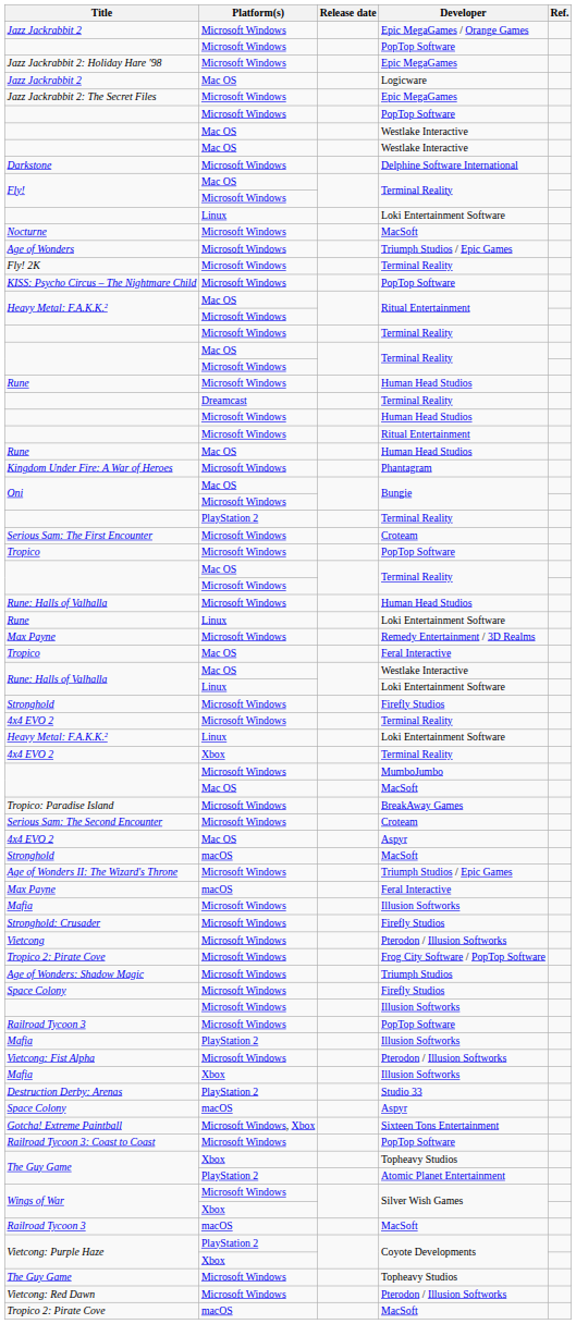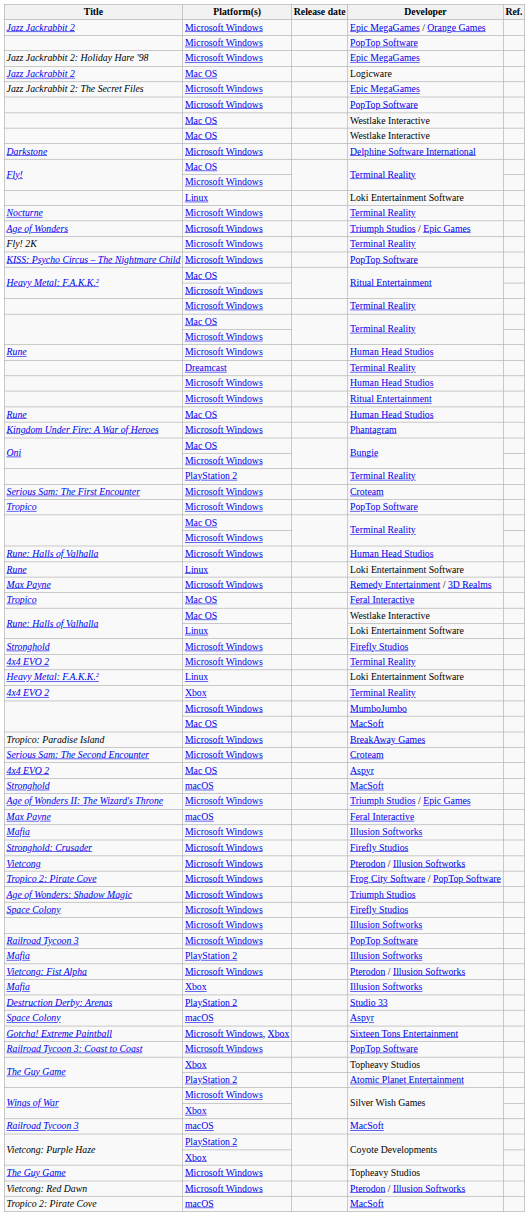 <table class="wikitable sortable">
 <tr>
 <th>Title</th>
 <th>Platform(s)</th>
 <th>Release date</th>
 <th>Developer</th>
 <th>Ref.</th>
 </tr>
 <tr>
 <td><em><a href='#'>Jazz Jackrabbit 2</a></em></td>
 <td><a href='#'>Microsoft Windows</a></td>
 <td></td>
 <td><a href='#'>Epic MegaGames</a> / <a href='#'>Orange Games</a></td>
 <td></td>
 </tr>
 <tr>
 <td><em></em></td>
 <td><a href='#'>Microsoft Windows</a></td>
 <td></td>
 <td><a href='#'>PopTop Software</a></td>
 <td></td>
 </tr>
 <tr>
 <td><em>Jazz Jackrabbit 2: Holiday Hare '98</em></td>
 <td><a href='#'>Microsoft Windows</a></td>
 <td></td>
 <td><a href='#'>Epic MegaGames</a></td>
 <td></td>
 </tr>
 <tr>
 <td><em><a href='#'>Jazz Jackrabbit 2</a></em></td>
 <td><a href='#'>Mac OS</a></td>
 <td></td>
 <td>Logicware</td>
 <td></td>
 </tr>
 <tr>
 <td><em>Jazz Jackrabbit 2: The Secret Files</em></td>
 <td><a href='#'>Microsoft Windows</a></td>
 <td></td>
 <td><a href='#'>Epic MegaGames</a></td>
 <td></td>
 </tr>
 <tr>
 <td><em></em></td>
 <td><a href='#'>Microsoft Windows</a></td>
 <td></td>
 <td><a href='#'>PopTop Software</a></td>
 <td></td>
 </tr>
 <tr>
 <td><em></em></td>
 <td><a href='#'>Mac OS</a></td>
 <td></td>
 <td>Westlake Interactive</td>
 <td></td>
 </tr>
 <tr>
 <td><em></em></td>
 <td><a href='#'>Mac OS</a></td>
 <td></td>
 <td>Westlake Interactive</td>
 <td></td>
 </tr>
 <tr>
 <td><em><a href='#'>Darkstone</a></em></td>
 <td><a href='#'>Microsoft Windows</a></td>
 <td></td>
 <td><a href='#'>Delphine Software International</a></td>
 <td></td>
 </tr>
 <tr>
 <td rowspan="2"><em><a href='#'>Fly!</a></em></td>
 <td><a href='#'>Mac OS</a></td>
 <td rowspan="2"></td>
 <td rowspan="2"><a href='#'>Terminal Reality</a></td>
 <td></td>
 </tr>
 <tr>
 <td><a href='#'>Microsoft Windows</a></td>
 <td></td>
 </tr>
 <tr>
 <td><em></em></td>
 <td><a href='#'>Linux</a></td>
 <td></td>
 <td>Loki Entertainment Software</td>
 <td></td>
 </tr>
 <tr>
 <td><em><a href='#'>Nocturne</a></em></td>
 <td><a href='#'>Microsoft Windows</a></td>
 <td></td>
-<td><a href='#'>MacSoft</a></td>
+<td><a href='#'>Terminal Reality</a></td>
 <td></td>
 </tr>
 <tr>
 <td><em><a href='#'>Age of Wonders</a></em></td>
 <td><a href='#'>Microsoft Windows</a></td>
 <td></td>
 <td><a href='#'>Triumph Studios</a> / <a href='#'>Epic Games</a></td>
 <td></td>
 </tr>
 <tr>
 <td><em>Fly! 2K</em></td>
 <td><a href='#'>Microsoft Windows</a></td>
 <td></td>
 <td><a href='#'>Terminal Reality</a></td>
 <td></td>
 </tr>
 <tr>
 <td><em><a href='#'>KISS: Psycho Circus – The Nightmare Child</a></em></td>
 <td><a href='#'>Microsoft Windows</a></td>
 <td></td>
 <td><a href='#'>PopTop Software</a></td>
 <td></td>
 </tr>
 <tr>
 <td rowspan="2"><em><a href='#'>Heavy Metal: F.A.K.K.²</a></em></td>
 <td><a href='#'>Mac OS</a></td>
 <td rowspan="2"></td>
 <td rowspan="2"><a href='#'>Ritual Entertainment</a></td>
 <td></td>
 </tr>
 <tr>
 <td><a href='#'>Microsoft Windows</a></td>
 <td></td>
 </tr>
 <tr>
 <td><em></em></td>
 <td><a href='#'>Microsoft Windows</a></td>
 <td></td>
 <td><a href='#'>Terminal Reality</a></td>
 <td></td>
 </tr>
 <tr>
 <td rowspan="2"><em></em></td>
 <td><a href='#'>Mac OS</a></td>
 <td rowspan="2"></td>
 <td rowspan="2"><a href='#'>Terminal Reality</a></td>
 <td></td>
 </tr>
 <tr>
 <td><a href='#'>Microsoft Windows</a></td>
 <td></td>
 </tr>
 <tr>
 <td><em><a href='#'>Rune</a></em></td>
 <td><a href='#'>Microsoft Windows</a></td>
 <td></td>
 <td><a href='#'>Human Head Studios</a></td>
 <td></td>
 </tr>
 <tr>
 <td><em></em></td>
 <td><a href='#'>Dreamcast</a></td>
 <td></td>
 <td><a href='#'>Terminal Reality</a></td>
 <td></td>
 </tr>
 <tr>
 <td><em></em></td>
 <td><a href='#'>Microsoft Windows</a></td>
 <td></td>
 <td><a href='#'>Human Head Studios</a></td>
 <td></td>
 </tr>
 <tr>
 <td><em></em></td>
 <td><a href='#'>Microsoft Windows</a></td>
 <td></td>
 <td><a href='#'>Ritual Entertainment</a></td>
 <td></td>
 </tr>
 <tr>
 <td><em><a href='#'>Rune</a></em></td>
 <td><a href='#'>Mac OS</a></td>
 <td></td>
 <td><a href='#'>Human Head Studios</a></td>
 <td></td>
 </tr>
 <tr>
 <td><em><a href='#'>Kingdom Under Fire: A War of Heroes</a></em></td>
 <td><a href='#'>Microsoft Windows</a></td>
 <td></td>
 <td><a href='#'>Phantagram</a></td>
 <td></td>
 </tr>
 <tr>
 <td rowspan="2"><em><a href='#'>Oni</a></em></td>
 <td><a href='#'>Mac OS</a></td>
 <td rowspan="2"></td>
 <td rowspan="2"><a href='#'>Bungie</a></td>
 <td></td>
 </tr>
 <tr>
 <td><a href='#'>Microsoft Windows</a></td>
 <td></td>
 </tr>
 <tr>
 <td><em></em></td>
 <td><a href='#'>PlayStation 2</a></td>
 <td></td>
 <td><a href='#'>Terminal Reality</a></td>
 <td></td>
 </tr>
 <tr>
 <td><em><a href='#'>Serious Sam: The First Encounter</a></em></td>
 <td><a href='#'>Microsoft Windows</a></td>
 <td></td>
 <td><a href='#'>Croteam</a></td>
 <td></td>
 </tr>
 <tr>
 <td><em><a href='#'>Tropico</a></em></td>
 <td><a href='#'>Microsoft Windows</a></td>
 <td></td>
 <td><a href='#'>PopTop Software</a></td>
 <td></td>
 </tr>
 <tr>
 <td rowspan="2"><em></em></td>
 <td><a href='#'>Mac OS</a></td>
 <td rowspan="2"></td>
 <td rowspan="2"><a href='#'>Terminal Reality</a></td>
 <td></td>
 </tr>
 <tr>
 <td><a href='#'>Microsoft Windows</a></td>
 <td></td>
 </tr>
 <tr>
 <td><em><a href='#'>Rune: Halls of Valhalla</a></em></td>
 <td><a href='#'>Microsoft Windows</a></td>
 <td></td>
 <td><a href='#'>Human Head Studios</a></td>
 <td></td>
 </tr>
 <tr>
 <td><em><a href='#'>Rune</a></em></td>
 <td><a href='#'>Linux</a></td>
 <td></td>
 <td>Loki Entertainment Software</td>
 <td></td>
 </tr>
 <tr>
 <td><em><a href='#'>Max Payne</a></em></td>
 <td><a href='#'>Microsoft Windows</a></td>
 <td></td>
 <td><a href='#'>Remedy Entertainment</a> / <a href='#'>3D Realms</a></td>
 <td></td>
 </tr>
 <tr>
 <td><em><a href='#'>Tropico</a></em></td>
 <td><a href='#'>Mac OS</a></td>
 <td></td>
 <td><a href='#'>Feral Interactive</a></td>
 <td></td>
 </tr>
 <tr>
 <td rowspan="2"><em><a href='#'>Rune: Halls of Valhalla</a></em></td>
 <td><a href='#'>Mac OS</a></td>
 <td rowspan="2"></td>
 <td>Westlake Interactive</td>
 <td></td>
 </tr>
 <tr>
 <td><a href='#'>Linux</a></td>
 <td>Loki Entertainment Software</td>
 <td></td>
 </tr>
 <tr>
 <td><em><a href='#'>Stronghold</a></em></td>
 <td><a href='#'>Microsoft Windows</a></td>
 <td></td>
 <td><a href='#'>Firefly Studios</a></td>
 <td></td>
 </tr>
 <tr>
 <td><em><a href='#'>4x4 EVO 2</a></em></td>
 <td><a href='#'>Microsoft Windows</a></td>
 <td></td>
 <td><a href='#'>Terminal Reality</a></td>
 <td></td>
 </tr>
 <tr>
 <td><em><a href='#'>Heavy Metal: F.A.K.K.²</a></em></td>
 <td><a href='#'>Linux</a></td>
 <td></td>
 <td>Loki Entertainment Software</td>
 <td></td>
 </tr>
 <tr>
 <td><em><a href='#'>4x4 EVO 2</a></em></td>
 <td><a href='#'>Xbox</a></td>
 <td></td>
 <td><a href='#'>Terminal Reality</a></td>
 <td></td>
 </tr>
 <tr>
 <td rowspan="2"><em></em></td>
 <td><a href='#'>Microsoft Windows</a></td>
 <td></td>
 <td><a href='#'>MumboJumbo</a></td>
 <td></td>
 </tr>
 <tr>
 <td><a href='#'>Mac OS</a></td>
 <td></td>
 <td><a href='#'>MacSoft</a></td>
 <td></td>
 </tr>
 <tr>
 <td><em>Tropico: Paradise Island</em></td>
 <td><a href='#'>Microsoft Windows</a></td>
 <td></td>
 <td><a href='#'>BreakAway Games</a></td>
 <td></td>
 </tr>
 <tr>
 <td><em><a href='#'>Serious Sam: The Second Encounter</a></em></td>
 <td><a href='#'>Microsoft Windows</a></td>
 <td></td>
 <td><a href='#'>Croteam</a></td>
 <td></td>
 </tr>
 <tr>
 <td><em><a href='#'>4x4 EVO 2</a></em></td>
 <td><a href='#'>Mac OS</a></td>
 <td></td>
 <td><a href='#'>Aspyr</a></td>
 <td></td>
 </tr>
 <tr>
 <td><em><a href='#'>Stronghold</a></em></td>
 <td><a href='#'>macOS</a></td>
 <td></td>
 <td><a href='#'>MacSoft</a></td>
 <td></td>
 </tr>
 <tr>
 <td><em><a href='#'>Age of Wonders II: The Wizard's Throne</a></em></td>
 <td><a href='#'>Microsoft Windows</a></td>
 <td></td>
 <td><a href='#'>Triumph Studios</a> / <a href='#'>Epic Games</a></td>
 <td></td>
 </tr>
 <tr>
 <td><em><a href='#'>Max Payne</a></em></td>
 <td><a href='#'>macOS</a></td>
 <td></td>
 <td><a href='#'>Feral Interactive</a></td>
 <td></td>
 </tr>
 <tr>
 <td><em><a href='#'>Mafia</a></em></td>
 <td><a href='#'>Microsoft Windows</a></td>
 <td></td>
 <td><a href='#'>Illusion Softworks</a></td>
 <td></td>
 </tr>
 <tr>
 <td><em><a href='#'>Stronghold: Crusader</a></em></td>
 <td><a href='#'>Microsoft Windows</a></td>
 <td></td>
 <td><a href='#'>Firefly Studios</a></td>
 <td></td>
 </tr>
 <tr>
 <td><em><a href='#'>Vietcong</a></em></td>
 <td><a href='#'>Microsoft Windows</a></td>
 <td></td>
 <td><a href='#'>Pterodon</a> / <a href='#'>Illusion Softworks</a></td>
 <td></td>
 </tr>
 <tr>
 <td><em><a href='#'>Tropico 2: Pirate Cove</a></em></td>
 <td><a href='#'>Microsoft Windows</a></td>
 <td></td>
 <td><a href='#'>Frog City Software</a> / <a href='#'>PopTop Software</a></td>
 <td></td>
 </tr>
 <tr>
 <td><em><a href='#'>Age of Wonders: Shadow Magic</a></em></td>
 <td><a href='#'>Microsoft Windows</a></td>
 <td></td>
 <td><a href='#'>Triumph Studios</a></td>
 <td></td>
 </tr>
 <tr>
 <td><em><a href='#'>Space Colony</a></em></td>
 <td><a href='#'>Microsoft Windows</a></td>
 <td></td>
 <td><a href='#'>Firefly Studios</a></td>
 <td></td>
 </tr>
 <tr>
 <td><em></em></td>
 <td><a href='#'>Microsoft Windows</a></td>
 <td></td>
 <td><a href='#'>Illusion Softworks</a></td>
 <td></td>
 </tr>
 <tr>
 <td><em><a href='#'>Railroad Tycoon 3</a></em></td>
 <td><a href='#'>Microsoft Windows</a></td>
 <td></td>
 <td><a href='#'>PopTop Software</a></td>
 <td></td>
 </tr>
 <tr>
 <td><em><a href='#'>Mafia</a></em></td>
 <td><a href='#'>PlayStation 2</a></td>
 <td></td>
 <td><a href='#'>Illusion Softworks</a></td>
 <td></td>
 </tr>
 <tr>
 <td><em><a href='#'>Vietcong: Fist Alpha</a></em></td>
 <td><a href='#'>Microsoft Windows</a></td>
 <td></td>
 <td><a href='#'>Pterodon</a> / <a href='#'>Illusion Softworks</a></td>
 <td></td>
 </tr>
 <tr>
 <td><em><a href='#'>Mafia</a></em></td>
 <td><a href='#'>Xbox</a></td>
 <td></td>
 <td><a href='#'>Illusion Softworks</a></td>
 <td></td>
 </tr>
 <tr>
 <td><em><a href='#'>Destruction Derby: Arenas</a></em></td>
 <td><a href='#'>PlayStation 2</a></td>
 <td></td>
 <td><a href='#'>Studio 33</a></td>
 <td></td>
 </tr>
 <tr>
 <td><em><a href='#'>Space Colony</a></em></td>
 <td><a href='#'>macOS</a></td>
 <td></td>
 <td><a href='#'>Aspyr</a></td>
 <td></td>
 </tr>
 <tr>
 <td><em><a href='#'>Gotcha! Extreme Paintball</a></em></td>
 <td><a href='#'>Microsoft Windows</a>, <a href='#'>Xbox</a></td>
 <td></td>
 <td><a href='#'>Sixteen Tons Entertainment</a></td>
 <td></td>
 </tr>
 <tr>
 <td><em><a href='#'>Railroad Tycoon 3: Coast to Coast</a></em></td>
 <td><a href='#'>Microsoft Windows</a></td>
 <td></td>
 <td><a href='#'>PopTop Software</a></td>
 <td></td>
 </tr>
 <tr>
 <td rowspan="2"><em><a href='#'>The Guy Game</a></em></td>
 <td><a href='#'>Xbox</a></td>
 <td></td>
 <td>Topheavy Studios</td>
 <td></td>
 </tr>
 <tr>
 <td><a href='#'>PlayStation 2</a></td>
 <td></td>
 <td><a href='#'>Atomic Planet Entertainment</a></td>
 <td></td>
 </tr>
 <tr>
 <td rowspan="2"><em><a href='#'>Wings of War</a></em></td>
 <td><a href='#'>Microsoft Windows</a></td>
 <td rowspan="2"></td>
 <td rowspan="2">Silver Wish Games</td>
 <td></td>
 </tr>
 <tr>
 <td><a href='#'>Xbox</a></td>
 <td></td>
 </tr>
 <tr>
 <td><em><a href='#'>Railroad Tycoon 3</a></em></td>
 <td><a href='#'>macOS</a></td>
 <td></td>
 <td><a href='#'>MacSoft</a></td>
 <td></td>
 </tr>
 <tr>
 <td rowspan="2"><em>Vietcong: Purple Haze</em></td>
 <td><a href='#'>PlayStation 2</a></td>
 <td rowspan="2"></td>
 <td rowspan="2">Coyote Developments</td>
 <td></td>
 </tr>
 <tr>
 <td><a href='#'>Xbox</a></td>
 <td></td>
 </tr>
 <tr>
 <td><em><a href='#'>The Guy Game</a></em></td>
 <td><a href='#'>Microsoft Windows</a></td>
 <td></td>
 <td>Topheavy Studios</td>
 <td></td>
 </tr>
 <tr>
 <td><em>Vietcong: Red Dawn</em></td>
 <td><a href='#'>Microsoft Windows</a></td>
 <td></td>
 <td><a href='#'>Pterodon</a> / <a href='#'>Illusion Softworks</a></td>
 <td></td>
 </tr>
 <tr>
 <td><em>Tropico 2: Pirate Cove</em></td>
 <td><a href='#'>macOS</a></td>
 <td></td>
 <td><a href='#'>MacSoft</a></td>
 <td></td>
 </tr>
 </table>
